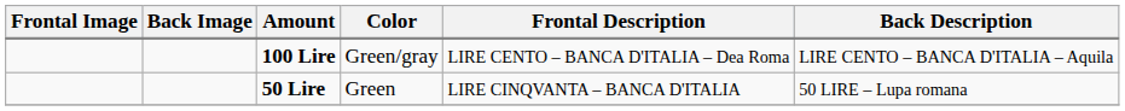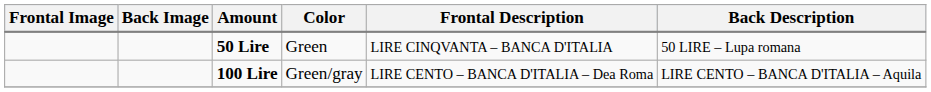 <table class="wikitable" style="margin:1em auto;">
 <tr style="text-align:center; border-bottom:2px solid gray;" bgcolor="lightsteelblue">
 <th>Frontal Image</th>
 <th>Back Image</th>
 <th>Amount</th>
 <th>Color</th>
 <th>Frontal Description</th>
 <th>Back Description</th>
 </tr>
 <tr>
 <td align="left"></td>
 <td align="left"></td>
+<td align="left"><strong>50 Lire</strong></td>
+<td align="left">Green</td>
+<td align="left"><small>LIRE CINQVANTA – BANCA D'ITALIA</small></td>
+<td align="left"><small>50 LIRE – Lupa romana</small></td>
+</tr>
+<tr>
+<td align="left"></td>
+<td align="left"></td>
 <td align="left"><strong>100 Lire</strong></td>
 <td align="left">Green/gray</td>
 <td align="left"><small>LIRE CENTO – BANCA D'ITALIA – Dea Roma</small></td>
 <td align="left"><small>LIRE CENTO – BANCA D'ITALIA – Aquila</small></td>
 </tr>
 <tr>
-<td align="left"></td>
-<td align="left"></td>
-<td align="left"><strong>50 Lire</strong></td>
-<td align="left">Green</td>
-<td align="left"><small>LIRE CINQVANTA – BANCA D'ITALIA</small></td>
-<td align="left"><small>50 LIRE – Lupa romana</small></td>
-</tr>
-<tr>
 </tr>
 </table>
